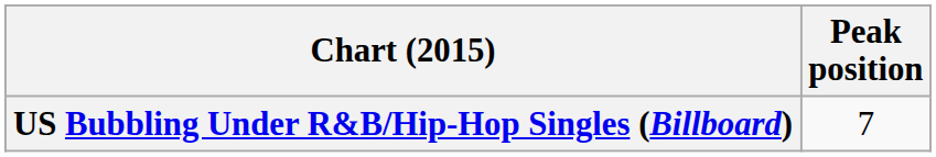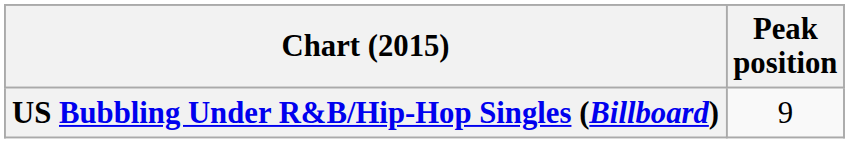 <table class="wikitable plainrowheaders sortable" style="text-align:center;">
 <tr>
 <th scope="col">Chart (2015)</th>
 <th scope="col">Peak<br>position</th>
 </tr>
 <tr>
 <th scope="row">US <a href='#'>Bubbling Under R&B/Hip-Hop Singles</a> (<a href='#'><em>Billboard</em></a>)</th>
-<td style="text-align:center;">7</td>
+<td style="text-align:center;">9</td>
 </tr>
 </table>
